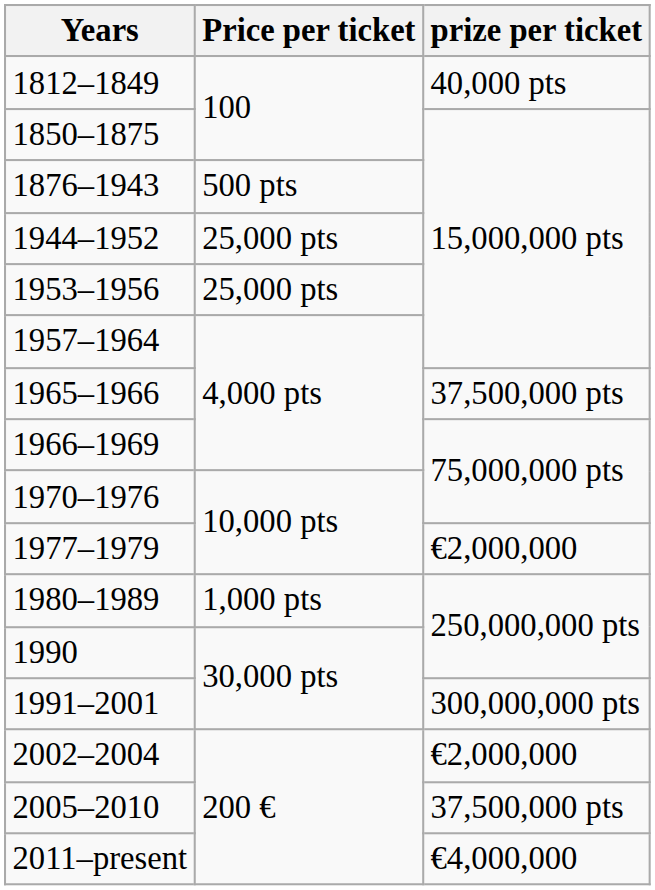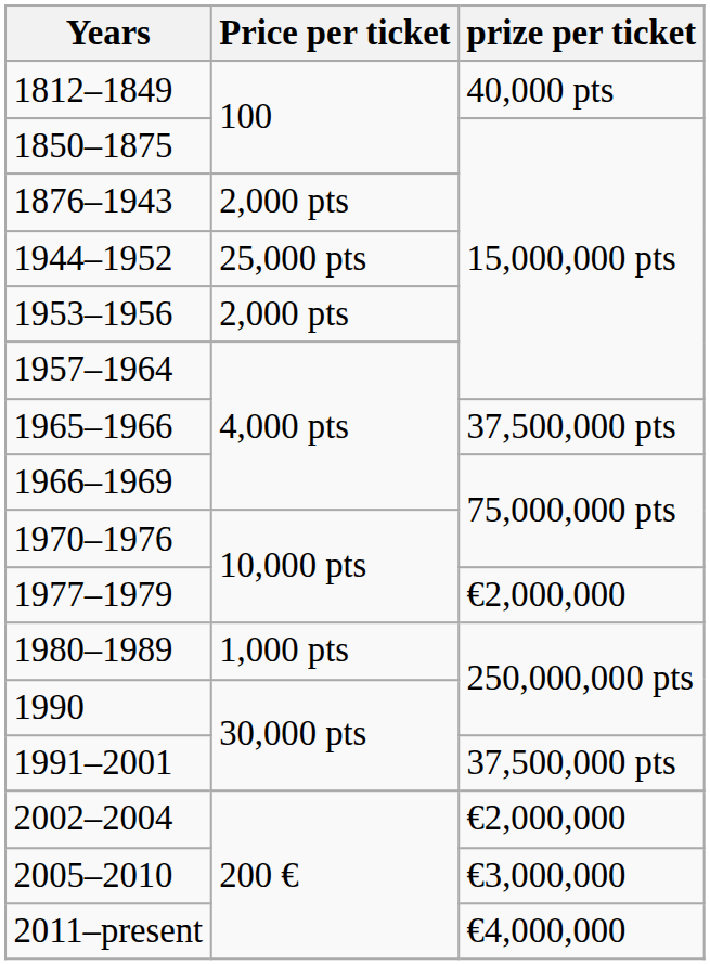 <table class="wikitable">
 <tr>
 <th>Years</th>
 <th>Price per ticket</th>
 <th> prize per ticket</th>
 </tr>
 <tr>
 <td>1812–1849</td>
 <td rowspan="2">100 </td>
 <td>40,000 pts</td>
 </tr>
 <tr>
 <td>1850–1875</td>
 <td rowspan="5">15,000,000 pts</td>
 </tr>
 <tr>
 <td>1876–1943</td>
-<td>500 pts</td>
+<td>2,000 pts</td>
 </tr>
 <tr>
 <td>1944–1952</td>
 <td>25,000 pts</td>
 </tr>
 <tr>
 <td>1953–1956</td>
-<td>25,000 pts</td>
+<td>2,000 pts</td>
 </tr>
 <tr>
 <td>1957–1964</td>
 <td rowspan="3">4,000 pts</td>
 </tr>
 <tr>
 <td>1965–1966</td>
 <td>37,500,000 pts</td>
 </tr>
 <tr>
 <td>1966–1969</td>
 <td rowspan="2">75,000,000 pts</td>
 </tr>
 <tr>
 <td>1970–1976</td>
 <td rowspan="2">10,000 pts</td>
 </tr>
 <tr>
 <td>1977–1979</td>
 <td>€2,000,000</td>
 </tr>
 <tr>
 <td>1980–1989</td>
 <td>1,000 pts</td>
 <td rowspan="2">250,000,000 pts</td>
 </tr>
 <tr>
 <td>1990</td>
 <td rowspan="2">30,000 pts</td>
 </tr>
 <tr>
 <td>1991–2001</td>
-<td>300,000,000 pts</td>
+<td>37,500,000 pts</td>
 </tr>
 <tr>
 <td>2002–2004</td>
 <td rowspan="3">200 €</td>
 <td>€2,000,000</td>
 </tr>
 <tr>
 <td>2005–2010</td>
-<td>37,500,000 pts</td>
+<td>€3,000,000</td>
 </tr>
 <tr>
 <td>2011–present</td>
 <td>€4,000,000</td>
 </tr>
 </table>
